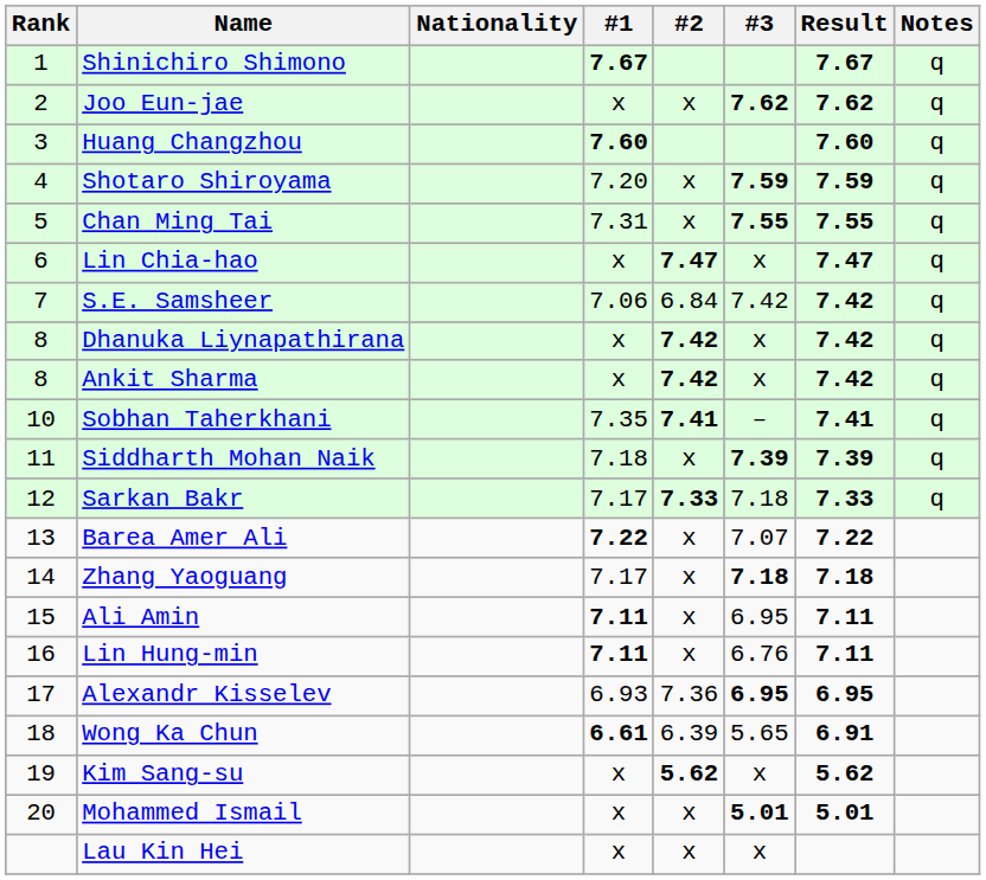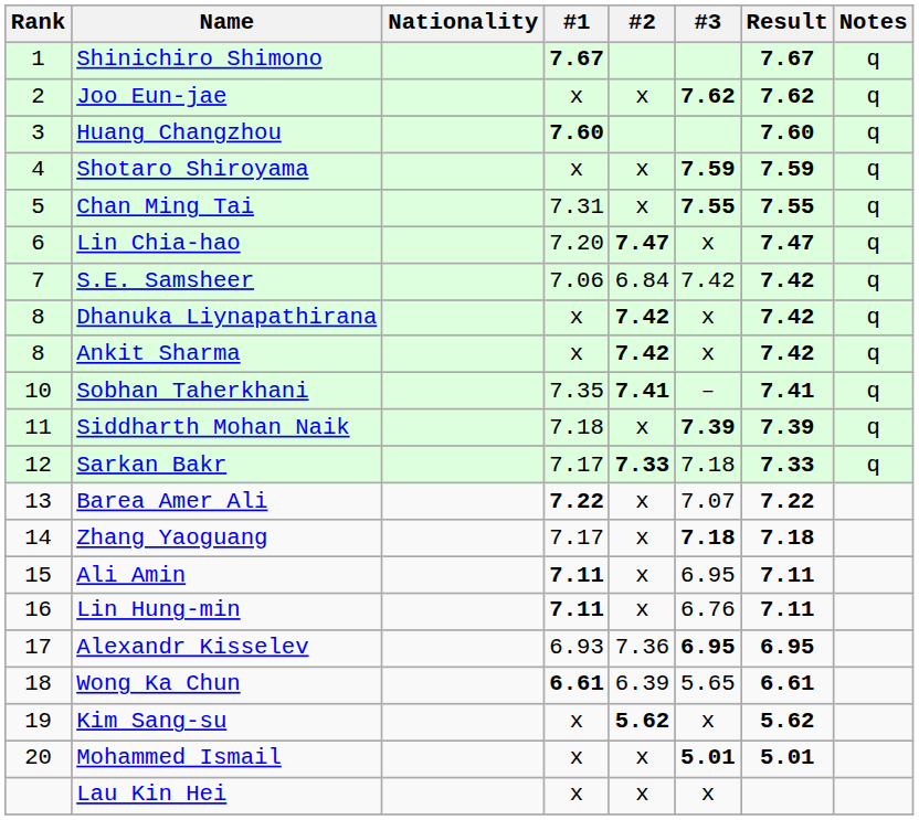 <table class="wikitable sortable" style="text-align:center;font-size:95%">
 <tr>
 <th>Rank</th>
 <th>Name</th>
 <th>Nationality</th>
 <th>#1</th>
 <th>#2</th>
 <th>#3</th>
 <th>Result</th>
 <th>Notes</th>
 </tr>
 <tr bgcolor=ddffdd>
 <td>1</td>
 <td align=left><a href='#'>Shinichiro Shimono</a></td>
 <td align=left></td>
 <td><strong>7.67</strong></td>
 <td></td>
 <td></td>
 <td><strong>7.67</strong></td>
 <td>q</td>
 </tr>
 <tr bgcolor=ddffdd>
 <td>2</td>
 <td align=left><a href='#'>Joo Eun-jae</a></td>
 <td align=left></td>
 <td>x</td>
 <td>x</td>
 <td><strong>7.62</strong></td>
 <td><strong>7.62</strong></td>
 <td>q</td>
 </tr>
 <tr bgcolor=ddffdd>
 <td>3</td>
 <td align=left><a href='#'>Huang Changzhou</a></td>
 <td align=left></td>
 <td><strong>7.60</strong></td>
 <td></td>
 <td></td>
 <td><strong>7.60</strong></td>
 <td>q</td>
 </tr>
 <tr bgcolor=ddffdd>
 <td>4</td>
 <td align=left><a href='#'>Shotaro Shiroyama</a></td>
 <td align=left></td>
-<td>7.20</td>
+<td>x</td>
 <td>x</td>
 <td><strong>7.59</strong></td>
 <td><strong>7.59</strong></td>
 <td>q</td>
 </tr>
 <tr bgcolor=ddffdd>
 <td>5</td>
 <td align=left><a href='#'>Chan Ming Tai</a></td>
 <td align=left></td>
 <td>7.31</td>
 <td>x</td>
 <td><strong>7.55</strong></td>
 <td><strong>7.55</strong></td>
 <td>q</td>
 </tr>
 <tr bgcolor=ddffdd>
 <td>6</td>
 <td align=left><a href='#'>Lin Chia-hao</a></td>
 <td align=left></td>
-<td>x</td>
+<td>7.20</td>
 <td><strong>7.47</strong></td>
 <td>x</td>
 <td><strong>7.47</strong></td>
 <td>q</td>
 </tr>
 <tr bgcolor=ddffdd>
 <td>7</td>
 <td align=left><a href='#'>S.E. Samsheer</a></td>
 <td align=left></td>
 <td>7.06</td>
 <td>6.84</td>
 <td>7.42</td>
 <td><strong>7.42</strong></td>
 <td>q</td>
 </tr>
 <tr bgcolor=ddffdd>
 <td>8</td>
 <td align=left><a href='#'>Dhanuka Liynapathirana</a></td>
 <td align=left></td>
 <td>x</td>
 <td><strong>7.42</strong></td>
 <td>x</td>
 <td><strong>7.42</strong></td>
 <td>q</td>
 </tr>
 <tr bgcolor=ddffdd>
 <td>8</td>
 <td align=left><a href='#'>Ankit Sharma</a></td>
 <td align=left></td>
 <td>x</td>
 <td><strong>7.42</strong></td>
 <td>x</td>
 <td><strong>7.42</strong></td>
 <td>q</td>
 </tr>
 <tr bgcolor=ddffdd>
 <td>10</td>
 <td align=left><a href='#'>Sobhan Taherkhani</a></td>
 <td align=left></td>
 <td>7.35</td>
 <td><strong>7.41</strong></td>
 <td>–</td>
 <td><strong>7.41</strong></td>
 <td>q</td>
 </tr>
 <tr bgcolor=ddffdd>
 <td>11</td>
 <td align=left><a href='#'>Siddharth Mohan Naik</a></td>
 <td align=left></td>
 <td>7.18</td>
 <td>x</td>
 <td><strong>7.39</strong></td>
 <td><strong>7.39</strong></td>
 <td>q</td>
 </tr>
 <tr bgcolor=ddffdd>
 <td>12</td>
 <td align=left><a href='#'>Sarkan Bakr</a></td>
 <td align=left></td>
 <td>7.17</td>
 <td><strong>7.33</strong></td>
 <td>7.18</td>
 <td><strong>7.33</strong></td>
 <td>q</td>
 </tr>
 <tr>
 <td>13</td>
 <td align=left><a href='#'>Barea Amer Ali</a></td>
 <td align=left></td>
 <td><strong>7.22</strong></td>
 <td>x</td>
 <td>7.07</td>
 <td><strong>7.22</strong></td>
 <td></td>
 </tr>
 <tr>
 <td>14</td>
 <td align=left><a href='#'>Zhang Yaoguang</a></td>
 <td align=left></td>
 <td>7.17</td>
 <td>x</td>
 <td><strong>7.18</strong></td>
 <td><strong>7.18</strong></td>
 <td></td>
 </tr>
 <tr>
 <td>15</td>
 <td align=left><a href='#'>Ali Amin</a></td>
 <td align=left></td>
 <td><strong>7.11</strong></td>
 <td>x</td>
 <td>6.95</td>
 <td><strong>7.11</strong></td>
 <td></td>
 </tr>
 <tr>
 <td>16</td>
 <td align=left><a href='#'>Lin Hung-min</a></td>
 <td align=left></td>
 <td><strong>7.11</strong></td>
 <td>x</td>
 <td>6.76</td>
 <td><strong>7.11</strong></td>
 <td></td>
 </tr>
 <tr>
 <td>17</td>
 <td align=left><a href='#'>Alexandr Kisselev</a></td>
 <td align=left></td>
 <td>6.93</td>
 <td>7.36</td>
 <td><strong>6.95</strong></td>
 <td><strong>6.95</strong></td>
 <td></td>
 </tr>
 <tr>
 <td>18</td>
 <td align=left><a href='#'>Wong Ka Chun</a></td>
 <td align=left></td>
 <td><strong>6.61</strong></td>
 <td>6.39</td>
 <td>5.65</td>
-<td><strong>6.91</strong></td>
+<td><strong>6.61</strong></td>
 <td></td>
 </tr>
 <tr>
 <td>19</td>
 <td align=left><a href='#'>Kim Sang-su</a></td>
 <td align=left></td>
 <td>x</td>
 <td><strong>5.62</strong></td>
 <td>x</td>
 <td><strong>5.62</strong></td>
 <td></td>
 </tr>
 <tr>
 <td>20</td>
 <td align=left><a href='#'>Mohammed Ismail</a></td>
 <td align=left></td>
 <td>x</td>
 <td>x</td>
 <td><strong>5.01</strong></td>
 <td><strong>5.01</strong></td>
 <td></td>
 </tr>
 <tr>
 <td></td>
 <td align=left><a href='#'>Lau Kin Hei</a></td>
 <td align=left></td>
 <td>x</td>
 <td>x</td>
 <td>x</td>
 <td><strong></strong></td>
 <td></td>
 </tr>
 </table>
